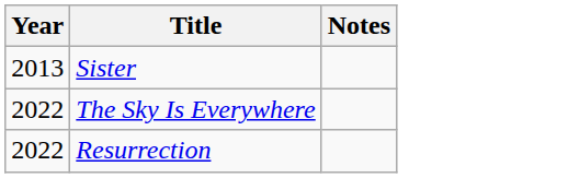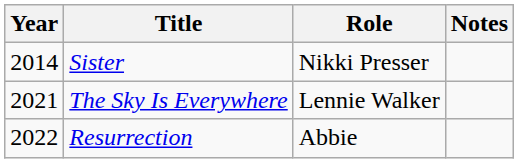 <table class="wikitable sortable">
 <tr>
 <th>Year</th>
 <th>Title</th>
+<th>Role</th>
 <th>Notes</th>
 </tr>
 <tr>
-<td>2013</td>
+<td>2014</td>
 <td><em><a href='#'>Sister</a></em></td>
+<td>Nikki Presser</td>
 <td></td>
 </tr>
 <tr>
-<td>2022</td>
+<td>2021</td>
 <td><em><a href='#'>The Sky Is Everywhere</a></em></td>
+<td>Lennie Walker</td>
 <td></td>
 </tr>
 <tr>
 <td>2022</td>
 <td><em><a href='#'>Resurrection</a></em></td>
+<td>Abbie</td>
 <td></td>
 </tr>
 </table>
